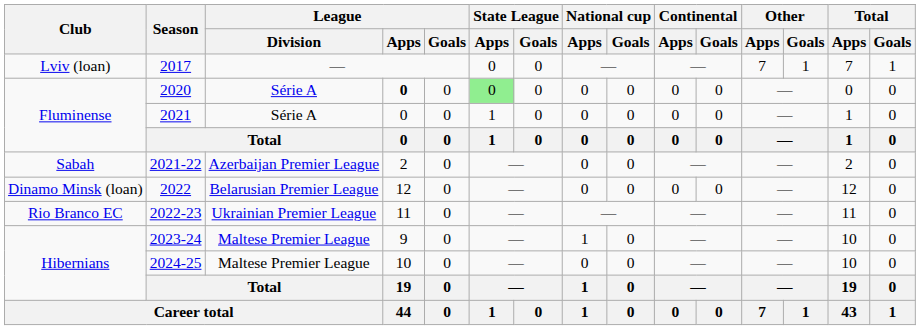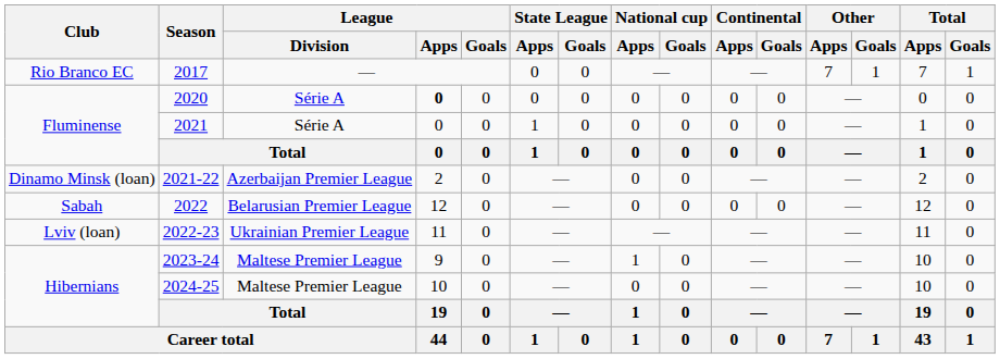 <table class="wikitable" style="text-align:center">
 <tr>
 <th rowspan="2">Club</th>
 <th rowspan="2">Season</th>
 <th colspan="3">League</th>
 <th colspan="2">State League</th>
 <th colspan="2">National cup</th>
 <th colspan="2">Continental</th>
 <th colspan="2">Other</th>
 <th colspan="2">Total</th>
 </tr>
 <tr>
 <th>Division</th>
 <th>Apps</th>
 <th>Goals</th>
 <th>Apps</th>
 <th>Goals</th>
 <th>Apps</th>
 <th>Goals</th>
 <th>Apps</th>
 <th>Goals</th>
 <th>Apps</th>
 <th>Goals</th>
 <th>Apps</th>
 <th>Goals</th>
 </tr>
 <tr>
-<td><a href='#'>Lviv</a> (loan)</td>
+<td><a href='#'>Rio Branco EC</a></td>
 <td><a href='#'>2017</a></td>
 <td colspan="3">—</td>
 <td>0</td>
 <td>0</td>
 <td colspan="2">—</td>
 <td colspan="2">—</td>
 <td>7</td>
 <td>1</td>
 <td>7</td>
 <td>1</td>
 </tr>
 <tr>
 <td rowspan="3"><a href='#'>Fluminense</a></td>
 <td><a href='#'>2020</a></td>
 <td><a href='#'>Série A</a></td>
 <td><strong>0</strong></td>
 <td>0</td>
-<td style="background: lightgreen;">0</td>
+<td>0</td>
 <td>0</td>
 <td>0</td>
 <td>0</td>
 <td>0</td>
 <td>0</td>
 <td colspan="2">—</td>
 <td>0</td>
 <td>0</td>
 </tr>
 <tr>
 <td><a href='#'>2021</a></td>
 <td>Série A</td>
 <td>0</td>
 <td>0</td>
 <td>1</td>
 <td>0</td>
 <td>0</td>
 <td>0</td>
 <td>0</td>
 <td>0</td>
 <td colspan="2">—</td>
 <td>1</td>
 <td>0</td>
 </tr>
 <tr>
 <th colspan="2">Total</th>
 <th>0</th>
 <th>0</th>
 <th>1</th>
 <th>0</th>
 <th>0</th>
 <th>0</th>
 <th>0</th>
 <th>0</th>
 <th colspan="2">—</th>
 <th>1</th>
 <th>0</th>
 </tr>
 <tr>
-<td><a href='#'>Sabah</a></td>
+<td><a href='#'>Dinamo Minsk</a> (loan)</td>
 <td><a href='#'>2021-22</a></td>
 <td><a href='#'>Azerbaijan Premier League</a></td>
 <td>2</td>
 <td>0</td>
 <td colspan="2">—</td>
 <td>0</td>
 <td>0</td>
 <td colspan="2">—</td>
 <td colspan="2">—</td>
 <td>2</td>
 <td>0</td>
 </tr>
 <tr>
-<td><a href='#'>Dinamo Minsk</a> (loan)</td>
+<td><a href='#'>Sabah</a></td>
 <td><a href='#'>2022</a></td>
 <td><a href='#'>Belarusian Premier League</a></td>
 <td>12</td>
 <td>0</td>
 <td colspan="2">—</td>
 <td>0</td>
 <td>0</td>
 <td>0</td>
 <td>0</td>
 <td colspan="2">—</td>
 <td>12</td>
 <td>0</td>
 </tr>
 <tr>
-<td><a href='#'>Rio Branco EC</a></td>
+<td><a href='#'>Lviv</a> (loan)</td>
 <td><a href='#'>2022-23</a></td>
 <td><a href='#'>Ukrainian Premier League</a></td>
 <td>11</td>
 <td>0</td>
 <td colspan="2">—</td>
 <td colspan="2">—</td>
 <td colspan="2">—</td>
 <td colspan="2">—</td>
 <td>11</td>
 <td>0</td>
 </tr>
 <tr>
 <td rowspan="3"><a href='#'>Hibernians</a></td>
 <td><a href='#'>2023-24</a></td>
 <td><a href='#'>Maltese Premier League</a></td>
 <td>9</td>
 <td>0</td>
 <td colspan="2">—</td>
 <td>1</td>
 <td>0</td>
 <td colspan="2">—</td>
 <td colspan="2">—</td>
 <td>10</td>
 <td>0</td>
 </tr>
 <tr>
 <td><a href='#'>2024-25</a></td>
 <td>Maltese Premier League</td>
 <td>10</td>
 <td>0</td>
 <td colspan="2">—</td>
 <td>0</td>
 <td>0</td>
 <td colspan="2">—</td>
 <td colspan="2">—</td>
 <td>10</td>
 <td>0</td>
 </tr>
 <tr>
 <th colspan="2">Total</th>
 <th>19</th>
 <th>0</th>
 <th colspan="2">—</th>
 <th>1</th>
 <th>0</th>
 <th colspan="2">—</th>
 <th colspan="2">—</th>
 <th>19</th>
 <th>0</th>
 </tr>
 <tr>
 <th colspan="3">Career total</th>
 <th>44</th>
 <th>0</th>
 <th>1</th>
 <th>0</th>
 <th>1</th>
 <th>0</th>
 <th>0</th>
 <th>0</th>
 <th>7</th>
 <th>1</th>
 <th>43</th>
 <th>1</th>
 </tr>
 </table>
